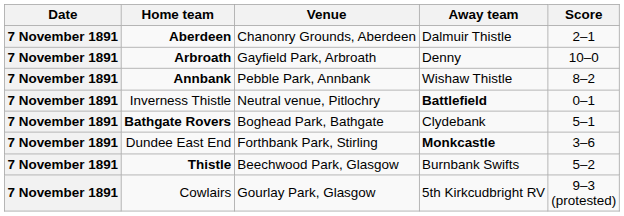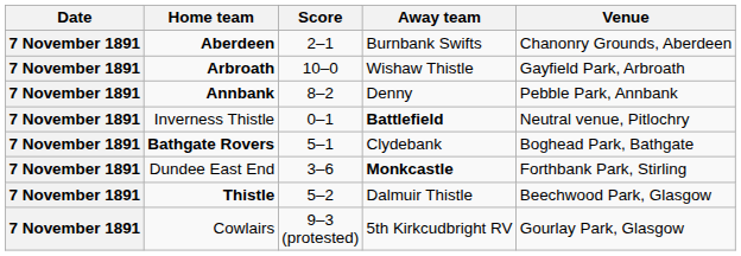 <table class="wikitable football-result-list" style="max-width: 80em; text-align: center">
 <tr>
 <th scope="col">Date</th>
 <th scope="col">Home team</th>
+<th scope="col">Score</th>
+<th scope="col">Away team</th>
 <th scope="col">Venue</th>
-<th scope="col">Away team</th>
-<th scope="col">Score</th>
 </tr>
 <tr>
 <th scope="row">7 November 1891</th>
 <td align=right><strong>Aberdeen</strong></td>
+<td>2–1</td>
+<td align=left>Burnbank Swifts</td>
 <td align=left>Chanonry Grounds, Aberdeen</td>
-<td align=left>Dalmuir Thistle</td>
-<td>2–1</td>
 </tr>
 <tr>
 <th scope="row">7 November 1891</th>
 <td align=right><strong>Arbroath</strong></td>
+<td>10–0</td>
+<td align=left>Wishaw Thistle</td>
 <td align=left>Gayfield Park, Arbroath</td>
-<td align=left>Denny</td>
-<td>10–0</td>
 </tr>
 <tr>
 <th scope="row">7 November 1891</th>
 <td align=right><strong>Annbank</strong></td>
+<td>8–2</td>
+<td align=left>Denny</td>
 <td align=left>Pebble Park, Annbank</td>
-<td align=left>Wishaw Thistle</td>
-<td>8–2</td>
 </tr>
 <tr>
 <th scope="row">7 November 1891</th>
 <td align=right>Inverness Thistle</td>
+<td>0–1</td>
+<td align=left><strong>Battlefield</strong></td>
 <td align=left>Neutral venue, Pitlochry</td>
-<td align=left><strong>Battlefield</strong></td>
-<td>0–1</td>
 </tr>
 <tr>
 <th scope="row">7 November 1891</th>
 <td align=right><strong>Bathgate Rovers</strong></td>
+<td>5–1</td>
+<td align=left>Clydebank</td>
 <td align=left>Boghead Park, Bathgate</td>
-<td align=left>Clydebank</td>
-<td>5–1</td>
 </tr>
 <tr>
 <th scope="row">7 November 1891</th>
 <td align=right>Dundee East End</td>
+<td>3–6</td>
+<td align=left><strong>Monkcastle</strong></td>
 <td align=left>Forthbank Park, Stirling</td>
-<td align=left><strong>Monkcastle</strong></td>
-<td>3–6</td>
 </tr>
 <tr>
 <th scope="row">7 November 1891</th>
 <td align=right><strong>Thistle</strong></td>
+<td>5–2</td>
+<td align=left>Dalmuir Thistle</td>
 <td align=left>Beechwood Park, Glasgow</td>
-<td align=left>Burnbank Swifts</td>
-<td>5–2</td>
 </tr>
 <tr>
 <th scope="row">7 November 1891</th>
 <td align=right>Cowlairs</td>
+<td>9–3<br>(protested)</td>
+<td align=left>5th Kirkcudbright RV</td>
 <td align=left>Gourlay Park, Glasgow</td>
-<td align=left>5th Kirkcudbright RV</td>
-<td>9–3<br>(protested)</td>
 </tr>
 </table>
